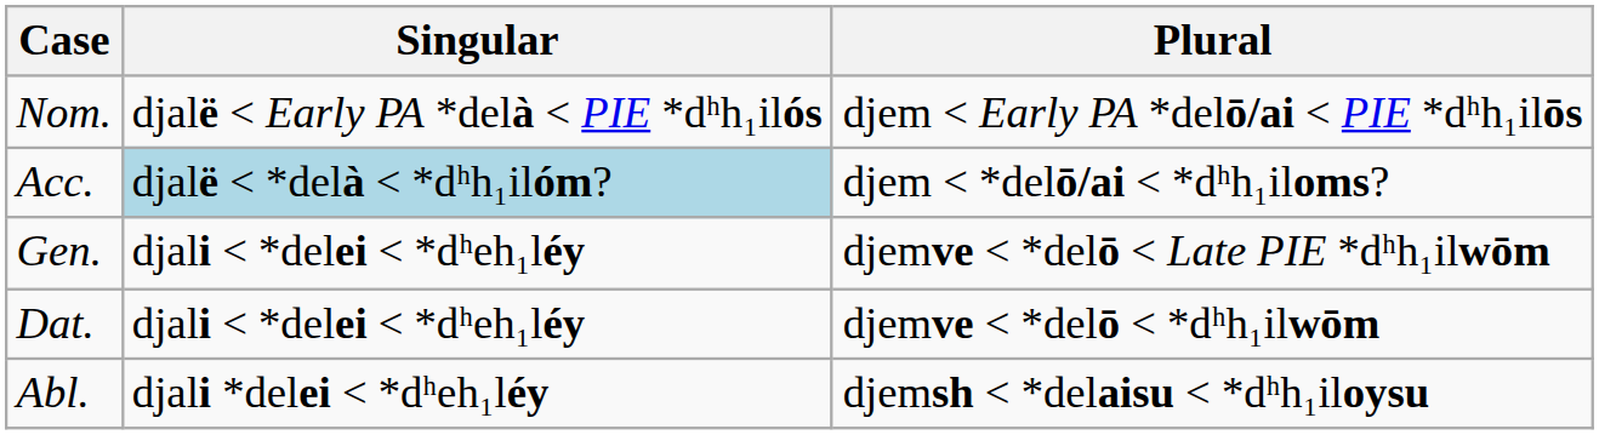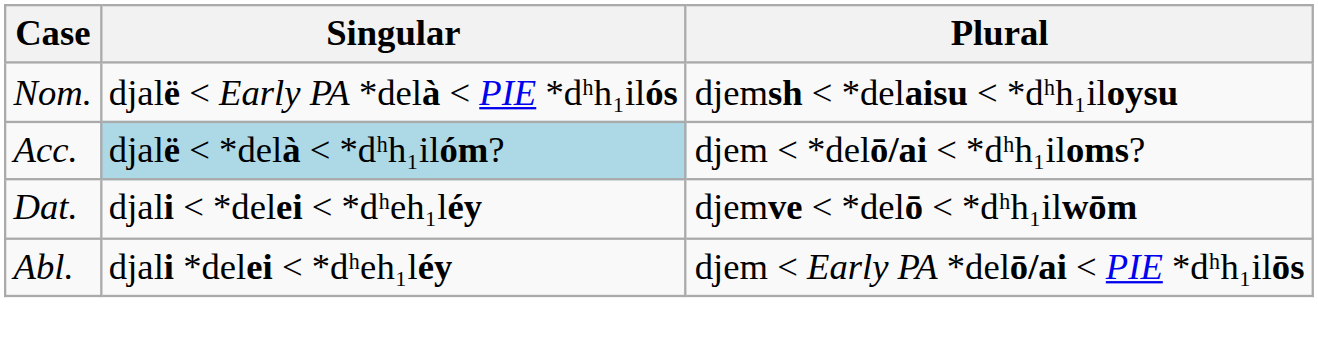 <table class="wikitable sortable">
 <tr>
 <th>Case</th>
 <th>Singular</th>
 <th>Plural</th>
 </tr>
 <tr>
 <td><em>Nom.</em></td>
 <td>djal<strong>ë</strong> < <em>Early PA</em> *del<strong>à</strong> < <em><a href='#'>PIE</a></em> *dʰh₁il<strong>ós</strong></td>
-<td>djem < <em>Early</em> <em>PA</em> *del<strong>ō/ai</strong> < <em><a href='#'>PIE</a></em> *dʰh₁il<strong>ōs</strong></td>
+<td>djem<strong>sh</strong> < *del<strong>aisu</strong> < *dʰh₁il<strong>oysu</strong></td>
 </tr>
 <tr>
 <td><em>Acc.</em></td>
 <td style="background: lightblue;">djal<strong>ë</strong> < *del<strong>à</strong> < *dʰh₁il<strong>óm</strong>?</td>
 <td>djem < *del<strong>ō/ai</strong> < *dʰh₁il<strong>oms</strong>?</td>
-</tr>
-<tr>
-<td><em>Gen.</em></td>
-<td>djal<strong>i</strong> < *del<strong>ei</strong> <  *dʰeh₁l<strong>éy</strong></td>
-<td>djem<strong>ve</strong> < *del<strong>ō</strong> < <em>Late PIE</em> *dʰh₁il<strong>wōm</strong></td>
 </tr>
 <tr>
 <td><em>Dat.</em></td>
 <td>djal<strong>i</strong> < *del<strong>ei</strong> <  *dʰeh₁l<strong>éy</strong></td>
 <td>djem<strong>ve</strong> < *del<strong>ō</strong> < *dʰh₁il<strong>wōm</strong></td>
 </tr>
 <tr>
 <td><em>Abl.</em></td>
 <td>djal<strong>i</strong> *del<strong>ei</strong> < *dʰeh₁l<strong>éy</strong></td>
-<td>djem<strong>sh</strong> < *del<strong>aisu</strong> < *dʰh₁il<strong>oysu</strong></td>
+<td>djem < <em>Early</em> <em>PA</em> *del<strong>ō/ai</strong> < <em><a href='#'>PIE</a></em> *dʰh₁il<strong>ōs</strong></td>
 </tr>
 </table>
